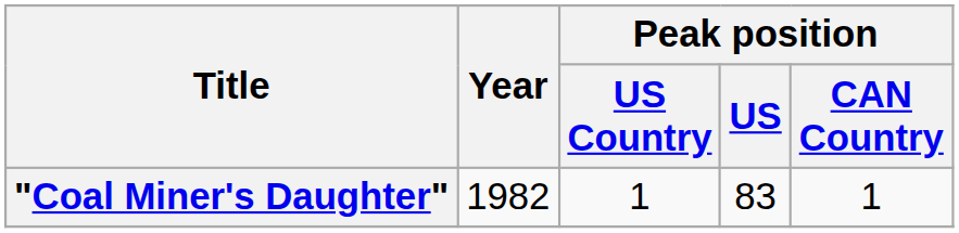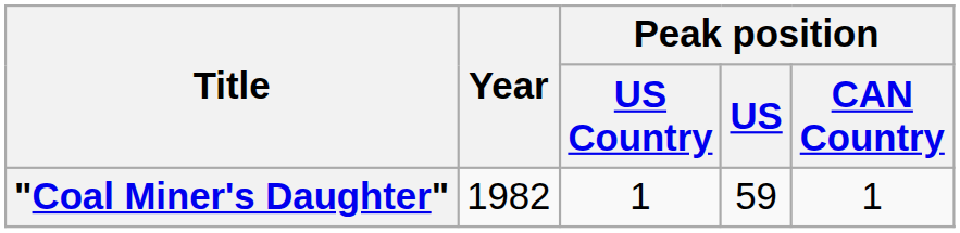 <table class="wikitable plainrowheaders" style="text-align:center;">
 <tr>
 <th scope="col" rowspan = "2">Title</th>
 <th scope="col" rowspan = "2">Year</th>
 <th scope="col" colspan="3">Peak position</th>
 </tr>
 <tr>
 <th><a href='#'>US<br>Country</a><br></th>
 <th><a href='#'>US</a><br></th>
 <th scope="col"><a href='#'>CAN<br>Country</a><br></th>
 </tr>
 <tr>
 <th scope = "row">"<a href='#'>Coal Miner's Daughter</a>"</th>
 <td>1982</td>
 <td>1</td>
-<td>83</td>
+<td>59</td>
 <td>1</td>
 </tr>
 <tr>
 </tr>
 </table>
